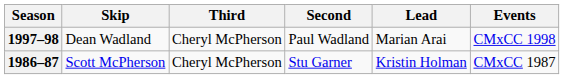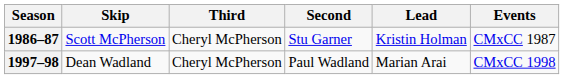 <table class="wikitable">
 <tr>
 <th scope="col">Season</th>
 <th scope="col">Skip</th>
 <th scope="col">Third</th>
 <th scope="col">Second</th>
 <th scope="col">Lead</th>
 <th scope="col">Events</th>
 </tr>
 <tr>
+<th scope="row">1986–87</th>
+<td><a href='#'>Scott McPherson</a></td>
+<td>Cheryl McPherson</td>
+<td><a href='#'>Stu Garner</a></td>
+<td><a href='#'>Kristin Holman</a></td>
+<td><a href='#'>CMxCC</a> 1987</td>
+</tr>
+<tr>
 <th scope="row">1997–98</th>
 <td>Dean Wadland</td>
 <td>Cheryl McPherson</td>
 <td>Paul Wadland</td>
 <td>Marian Arai</td>
 <td><a href='#'>CMxCC 1998</a> </td>
 </tr>
-<tr>
-<th scope="row">1986–87</th>
-<td><a href='#'>Scott McPherson</a></td>
-<td>Cheryl McPherson</td>
-<td><a href='#'>Stu Garner</a></td>
-<td><a href='#'>Kristin Holman</a></td>
-<td><a href='#'>CMxCC</a> 1987</td>
-</tr>
 </table>
